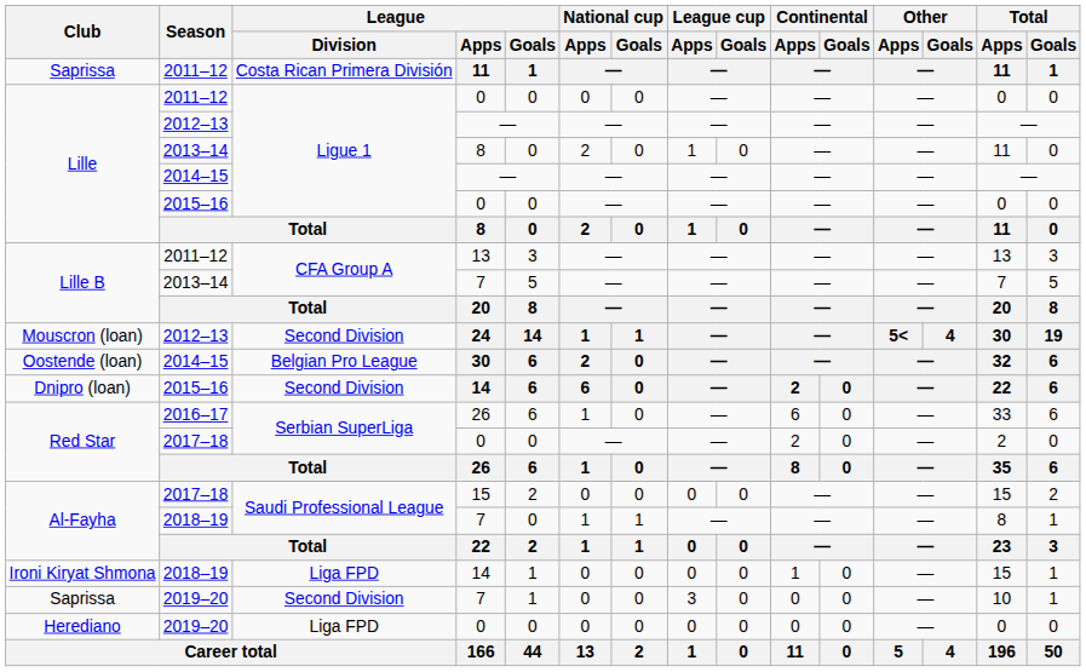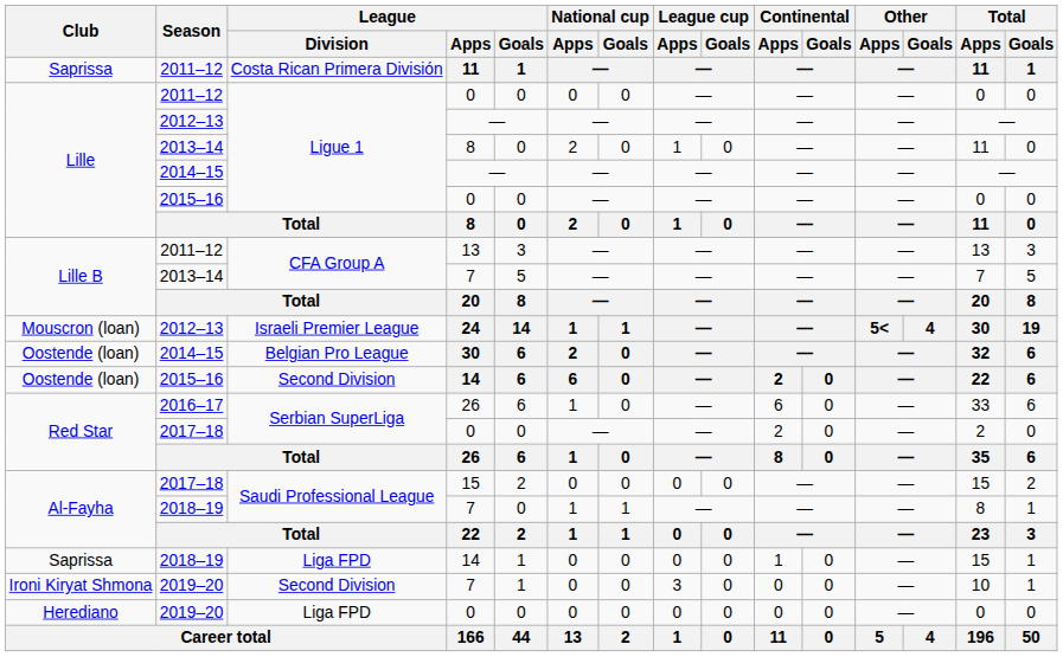 <table class="wikitable" style="text-align:center">
 <tr>
 <th rowspan="2">Club</th>
 <th rowspan="2">Season</th>
 <th colspan="3">League</th>
 <th colspan="2">National cup</th>
 <th colspan="2">League cup</th>
 <th colspan="2">Continental</th>
 <th colspan="2">Other</th>
 <th colspan="2">Total</th>
 </tr>
 <tr>
 <th>Division</th>
 <th>Apps</th>
 <th>Goals</th>
 <th>Apps</th>
 <th>Goals</th>
 <th>Apps</th>
 <th>Goals</th>
 <th>Apps</th>
 <th>Goals</th>
 <th>Apps</th>
 <th>Goals</th>
 <th>Apps</th>
 <th>Goals</th>
 </tr>
 <tr>
 <td><a href='#'>Saprissa</a></td>
 <td><a href='#'>2011–12</a></td>
 <td><a href='#'>Costa Rican Primera División</a></td>
 <th>11</th>
 <th>1</th>
 <th colspan="2">—</th>
 <th colspan="2">—</th>
 <th colspan="2">—</th>
 <th colspan="2">—</th>
 <th>11</th>
 <th>1</th>
 </tr>
 <tr>
 <td rowspan="6"><a href='#'>Lille</a></td>
 <td><a href='#'>2011–12</a></td>
 <td rowspan="5"><a href='#'>Ligue 1</a></td>
 <td>0</td>
 <td>0</td>
 <td>0</td>
 <td>0</td>
 <td colspan="2">—</td>
 <td colspan="2">—</td>
 <td colspan="2">—</td>
 <td>0</td>
 <td>0</td>
 </tr>
 <tr>
 <td><a href='#'>2012–13</a></td>
 <td colspan="2">—</td>
 <td colspan="2">—</td>
 <td colspan="2">—</td>
 <td colspan="2">—</td>
 <td colspan="2">—</td>
 <td colspan="2">—</td>
 </tr>
 <tr>
 <td><a href='#'>2013–14</a></td>
 <td>8</td>
 <td>0</td>
 <td>2</td>
 <td>0</td>
 <td>1</td>
 <td>0</td>
 <td colspan="2">—</td>
 <td colspan="2">—</td>
 <td>11</td>
 <td>0</td>
 </tr>
 <tr>
 <td><a href='#'>2014–15</a></td>
 <td colspan="2">—</td>
 <td colspan="2">—</td>
 <td colspan="2">—</td>
 <td colspan="2">—</td>
 <td colspan="2">—</td>
 <td colspan="2">—</td>
 </tr>
 <tr>
 <td><a href='#'>2015–16</a></td>
 <td>0</td>
 <td>0</td>
 <td colspan="2">—</td>
 <td colspan="2">—</td>
 <td colspan="2">—</td>
 <td colspan="2">—</td>
 <td>0</td>
 <td>0</td>
 </tr>
 <tr>
 <th colspan="2">Total</th>
 <th>8</th>
 <th>0</th>
 <th>2</th>
 <th>0</th>
 <th>1</th>
 <th>0</th>
 <th colspan="2">—</th>
 <th colspan="2">—</th>
 <th>11</th>
 <th>0</th>
 </tr>
 <tr>
 <td rowspan="3"><a href='#'>Lille B</a></td>
 <td>2011–12</td>
 <td rowspan="2"><a href='#'>CFA Group A</a></td>
 <td>13</td>
 <td>3</td>
 <td colspan="2">—</td>
 <td colspan="2">—</td>
 <td colspan="2">—</td>
 <td colspan="2">—</td>
 <td>13</td>
 <td>3</td>
 </tr>
 <tr>
 <td>2013–14</td>
 <td>7</td>
 <td>5</td>
 <td colspan="2">—</td>
 <td colspan="2">—</td>
 <td colspan="2">—</td>
 <td colspan="2">—</td>
 <td>7</td>
 <td>5</td>
 </tr>
 <tr>
 <th colspan="2">Total</th>
 <th>20</th>
 <th>8</th>
 <th colspan="2">—</th>
 <th colspan="2">—</th>
 <th colspan="2">—</th>
 <th colspan="2">—</th>
 <th>20</th>
 <th>8</th>
 </tr>
 <tr>
 <td><a href='#'>Mouscron</a> (loan)</td>
 <td><a href='#'>2012–13</a></td>
-<td><a href='#'>Second Division</a></td>
+<td><a href='#'>Israeli Premier League</a></td>
 <th>24</th>
 <th>14</th>
 <th>1</th>
 <th>1</th>
 <th colspan="2">—</th>
 <th colspan="2">—</th>
 <th>5<</th>
 <th>4</th>
 <th>30</th>
 <th>19</th>
 </tr>
 <tr>
 <td><a href='#'>Oostende</a> (loan)</td>
 <td><a href='#'>2014–15</a></td>
 <td><a href='#'>Belgian Pro League</a></td>
 <th>30</th>
 <th>6</th>
 <th>2</th>
 <th>0</th>
 <th colspan="2">—</th>
 <th colspan="2">—</th>
 <th colspan="2">—</th>
 <th>32</th>
 <th>6</th>
 </tr>
 <tr>
-<td><a href='#'>Dnipro</a> (loan)</td>
+<td><a href='#'>Oostende</a> (loan)</td>
 <td><a href='#'>2015–16</a></td>
 <td><a href='#'>Second Division</a></td>
 <th>14</th>
 <th>6</th>
 <th>6</th>
 <th>0</th>
 <th colspan="2">—</th>
 <th>2</th>
 <th>0</th>
 <th colspan="2">—</th>
 <th>22</th>
 <th>6</th>
 </tr>
 <tr>
 <td rowspan="3"><a href='#'>Red Star</a></td>
 <td><a href='#'>2016–17</a></td>
 <td rowspan="2"><a href='#'>Serbian SuperLiga</a></td>
 <td>26</td>
 <td>6</td>
 <td>1</td>
 <td>0</td>
 <td colspan="2">—</td>
 <td>6</td>
 <td>0</td>
 <td colspan="2">—</td>
 <td>33</td>
 <td>6</td>
 </tr>
 <tr>
 <td><a href='#'>2017–18</a></td>
 <td>0</td>
 <td>0</td>
 <td colspan="2">—</td>
 <td colspan="2">—</td>
 <td>2</td>
 <td>0</td>
 <td colspan="2">—</td>
 <td>2</td>
 <td>0</td>
 </tr>
 <tr>
 <th colspan="2">Total</th>
 <th>26</th>
 <th>6</th>
 <th>1</th>
 <th>0</th>
 <th colspan="2">—</th>
 <th>8</th>
 <th>0</th>
 <th colspan="2">—</th>
 <th>35</th>
 <th>6</th>
 </tr>
 <tr>
 <td rowspan="3"><a href='#'>Al-Fayha</a></td>
 <td><a href='#'>2017–18</a></td>
 <td rowspan="2"><a href='#'>Saudi Professional League</a></td>
 <td>15</td>
 <td>2</td>
 <td>0</td>
 <td>0</td>
 <td>0</td>
 <td>0</td>
 <td colspan="2">—</td>
 <td colspan="2">—</td>
 <td>15</td>
 <td>2</td>
 </tr>
 <tr>
 <td><a href='#'>2018–19</a></td>
 <td>7</td>
 <td>0</td>
 <td>1</td>
 <td>1</td>
 <td colspan="2">—</td>
 <td colspan="2">—</td>
 <td colspan="2">—</td>
 <td>8</td>
 <td>1</td>
 </tr>
 <tr>
 <th colspan="2">Total</th>
 <th>22</th>
 <th>2</th>
 <th>1</th>
 <th>1</th>
 <th>0</th>
 <th>0</th>
 <th colspan="2">—</th>
 <th colspan="2">—</th>
 <th>23</th>
 <th>3</th>
 </tr>
 <tr>
-<td><a href='#'>Ironi Kiryat Shmona</a></td>
+<td>Saprissa</td>
 <td><a href='#'>2018–19</a></td>
 <td><a href='#'>Liga FPD</a></td>
 <td>14</td>
 <td>1</td>
 <td>0</td>
 <td>0</td>
 <td>0</td>
 <td>0</td>
 <td>1</td>
 <td>0</td>
 <td colspan="2">—</td>
 <td>15</td>
 <td>1</td>
 </tr>
 <tr>
-<td>Saprissa</td>
+<td><a href='#'>Ironi Kiryat Shmona</a></td>
 <td><a href='#'>2019–20</a></td>
 <td><a href='#'>Second Division</a></td>
 <td>7</td>
 <td>1</td>
 <td>0</td>
 <td>0</td>
 <td>3</td>
 <td>0</td>
 <td>0</td>
 <td>0</td>
 <td colspan="2">—</td>
 <td>10</td>
 <td>1</td>
 </tr>
 <tr>
 <td><a href='#'>Herediano</a></td>
 <td><a href='#'>2019–20</a></td>
 <td>Liga FPD</td>
 <td>0</td>
 <td>0</td>
 <td>0</td>
 <td>0</td>
 <td>0</td>
 <td>0</td>
 <td>0</td>
 <td>0</td>
 <td colspan="2">—</td>
 <td>0</td>
 <td>0</td>
 </tr>
 <tr>
 <th colspan="3">Career total</th>
 <th>166</th>
 <th>44</th>
 <th>13</th>
 <th>2</th>
 <th>1</th>
 <th>0</th>
 <th>11</th>
 <th>0</th>
 <th>5</th>
 <th>4</th>
 <th>196</th>
 <th>50</th>
 </tr>
 </table>
